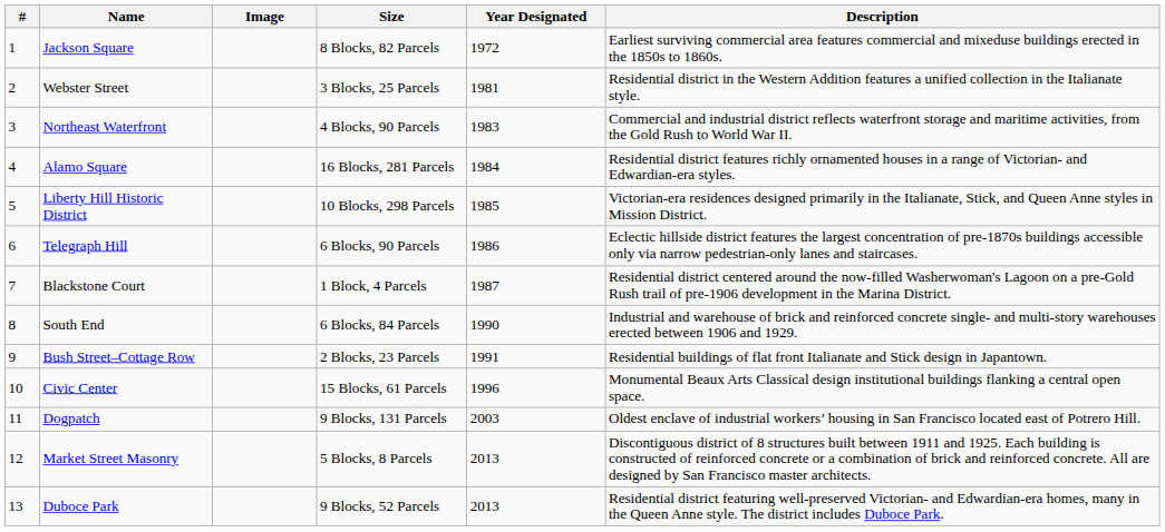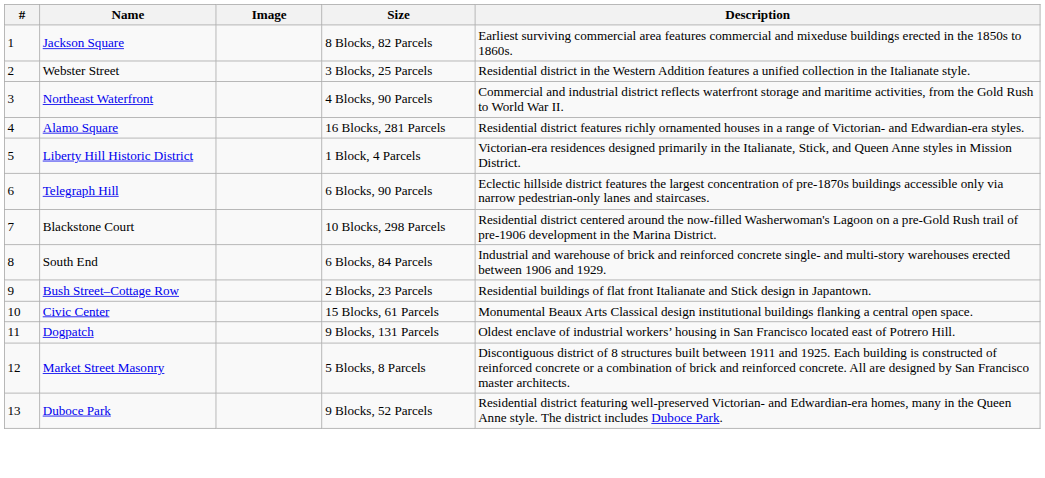 <table class="wikitable sortable" style="width:100%">
 <tr>
 <th style="width:3%">#</th>
 <th style="width:15%">Name</th>
 <th class="unsortable" style="width:9%">Image</th>
 <th style="width:13%">Size</th>
-<th style="width:12%">Year Designated</th>
 <th class="unsortable" style="width:48%">Description</th>
 </tr>
 <tr>
 <td>1</td>
 <td><a href='#'>Jackson Square</a></td>
 <td></td>
 <td>8 Blocks, 82 Parcels</td>
-<td>1972</td>
 <td>Earliest surviving commercial area features commercial and mixeduse buildings erected in the 1850s to 1860s.</td>
 </tr>
 <tr>
 <td>2</td>
 <td>Webster Street</td>
 <td></td>
 <td>3 Blocks, 25 Parcels</td>
-<td>1981</td>
 <td>Residential district in the Western Addition features a unified collection in the Italianate style.</td>
 </tr>
 <tr>
 <td>3</td>
 <td><a href='#'>Northeast Waterfront</a></td>
 <td></td>
 <td>4 Blocks, 90 Parcels</td>
-<td>1983</td>
 <td>Commercial and industrial district reflects waterfront storage and maritime activities, from the Gold Rush to World War II.</td>
 </tr>
 <tr>
 <td>4</td>
 <td><a href='#'>Alamo Square</a></td>
 <td></td>
 <td>16 Blocks, 281 Parcels</td>
-<td>1984</td>
 <td>Residential district features richly ornamented houses in a range of Victorian- and Edwardian-era styles.</td>
 </tr>
 <tr>
 <td>5</td>
 <td><a href='#'>Liberty Hill Historic District</a></td>
 <td></td>
-<td>10 Blocks, 298 Parcels</td>
-<td>1985</td>
+<td>1 Block, 4 Parcels</td>
 <td>Victorian-era residences designed primarily in the Italianate, Stick, and Queen Anne styles in Mission District.</td>
 </tr>
 <tr>
 <td>6</td>
 <td><a href='#'>Telegraph Hill</a></td>
 <td></td>
 <td>6 Blocks, 90 Parcels</td>
-<td>1986</td>
 <td>Eclectic hillside district features the largest concentration of pre-1870s buildings accessible only via narrow pedestrian-only lanes and staircases.</td>
 </tr>
 <tr>
 <td>7</td>
 <td>Blackstone Court</td>
 <td></td>
-<td>1 Block, 4 Parcels</td>
-<td>1987</td>
+<td>10 Blocks, 298 Parcels</td>
 <td>Residential district centered around the now-filled Washerwoman's Lagoon on a pre-Gold Rush trail of pre-1906 development in the Marina District.</td>
 </tr>
 <tr>
 <td>8</td>
 <td>South End</td>
 <td></td>
 <td>6 Blocks, 84 Parcels</td>
-<td>1990</td>
 <td>Industrial and warehouse of brick and reinforced concrete single- and multi-story warehouses erected between 1906 and 1929.</td>
 </tr>
 <tr>
 <td>9</td>
 <td><a href='#'>Bush Street–Cottage Row</a></td>
 <td></td>
 <td>2 Blocks, 23 Parcels</td>
-<td>1991</td>
 <td>Residential buildings of flat front Italianate and Stick design in Japantown.</td>
 </tr>
 <tr>
 <td>10</td>
 <td><a href='#'>Civic Center</a></td>
 <td></td>
 <td>15 Blocks, 61 Parcels</td>
-<td>1996</td>
 <td>Monumental Beaux Arts Classical design institutional buildings flanking a central open space.</td>
 </tr>
 <tr>
 <td>11</td>
 <td><a href='#'>Dogpatch</a></td>
 <td></td>
 <td>9 Blocks, 131 Parcels</td>
-<td>2003</td>
 <td>Oldest enclave of industrial workers’ housing in San Francisco located east of Potrero Hill.</td>
 </tr>
 <tr>
 <td>12</td>
 <td><a href='#'>Market Street Masonry</a></td>
 <td></td>
 <td>5 Blocks, 8 Parcels</td>
-<td>2013</td>
 <td>Discontiguous district of 8 structures built between 1911 and 1925. Each building is constructed of reinforced concrete or a combination of brick and reinforced concrete. All are designed by San Francisco master architects.</td>
 </tr>
 <tr>
 <td>13</td>
 <td><a href='#'>Duboce Park</a></td>
 <td></td>
 <td>9 Blocks, 52 Parcels</td>
-<td>2013</td>
 <td>Residential district featuring well-preserved Victorian- and Edwardian-era homes, many in the Queen Anne style. The district includes <a href='#'>Duboce Park</a>.</td>
 </tr>
 </table>
